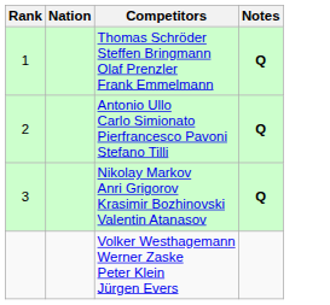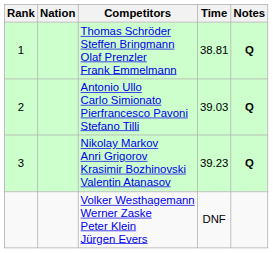 <table class="wikitable sortable" style="text-align:center">
 <tr>
 <th>Rank</th>
 <th>Nation</th>
 <th>Competitors</th>
+<th>Time</th>
 <th>Notes</th>
 </tr>
 <tr bgcolor=ccffcc>
 <td>1</td>
 <td align=left></td>
 <td align=left><a href='#'>Thomas Schröder</a><br><a href='#'>Steffen Bringmann</a><br><a href='#'>Olaf Prenzler</a><br><a href='#'>Frank Emmelmann</a></td>
+<td>38.81</td>
 <td><strong>Q</strong></td>
 </tr>
 <tr bgcolor=ccffcc>
 <td>2</td>
 <td align=left></td>
 <td align=left><a href='#'>Antonio Ullo</a><br><a href='#'>Carlo Simionato</a><br><a href='#'>Pierfrancesco Pavoni</a><br><a href='#'>Stefano Tilli</a></td>
+<td>39.03</td>
 <td><strong>Q</strong></td>
 </tr>
 <tr bgcolor=ccffcc>
 <td>3</td>
 <td align=left></td>
 <td align=left><a href='#'>Nikolay Markov</a><br><a href='#'>Anri Grigorov</a><br><a href='#'>Krasimir Bozhinovski</a><br><a href='#'>Valentin Atanasov</a></td>
+<td>39.23</td>
 <td><strong>Q</strong></td>
 </tr>
 <tr>
 <td></td>
 <td align=left></td>
 <td align=left><a href='#'>Volker Westhagemann</a><br><a href='#'>Werner Zaske</a><br><a href='#'>Peter Klein</a><br><a href='#'>Jürgen Evers</a></td>
+<td>DNF</td>
 <td></td>
 </tr>
 </table>
